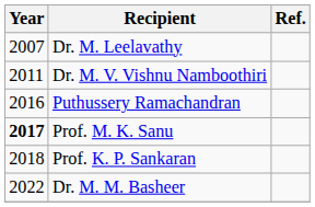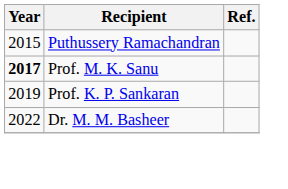 <table class="wikitable">
 <tr>
 <th>Year</th>
 <th>Recipient</th>
 <th>Ref.</th>
 </tr>
 <tr>
-<td>2007</td>
-<td>Dr. <a href='#'>M. Leelavathy</a></td>
-<td></td>
-</tr>
-<tr>
-<td>2011</td>
-<td>Dr. <a href='#'>M. V. Vishnu Namboothiri</a></td>
-<td></td>
-</tr>
-<tr>
-<td>2016</td>
+<td>2015</td>
 <td><a href='#'>Puthussery Ramachandran</a></td>
 <td></td>
 </tr>
 <tr>
 <td><strong>2017</strong></td>
 <td>Prof. <a href='#'>M. K. Sanu</a></td>
 <td></td>
 </tr>
 <tr>
-<td>2018</td>
+<td>2019</td>
 <td>Prof. <a href='#'>K. P. Sankaran</a></td>
 <td></td>
 </tr>
 <tr>
 <td>2022</td>
 <td>Dr. <a href='#'>M. M. Basheer</a></td>
 <td></td>
 </tr>
 <tr>
 </tr>
 </table>
